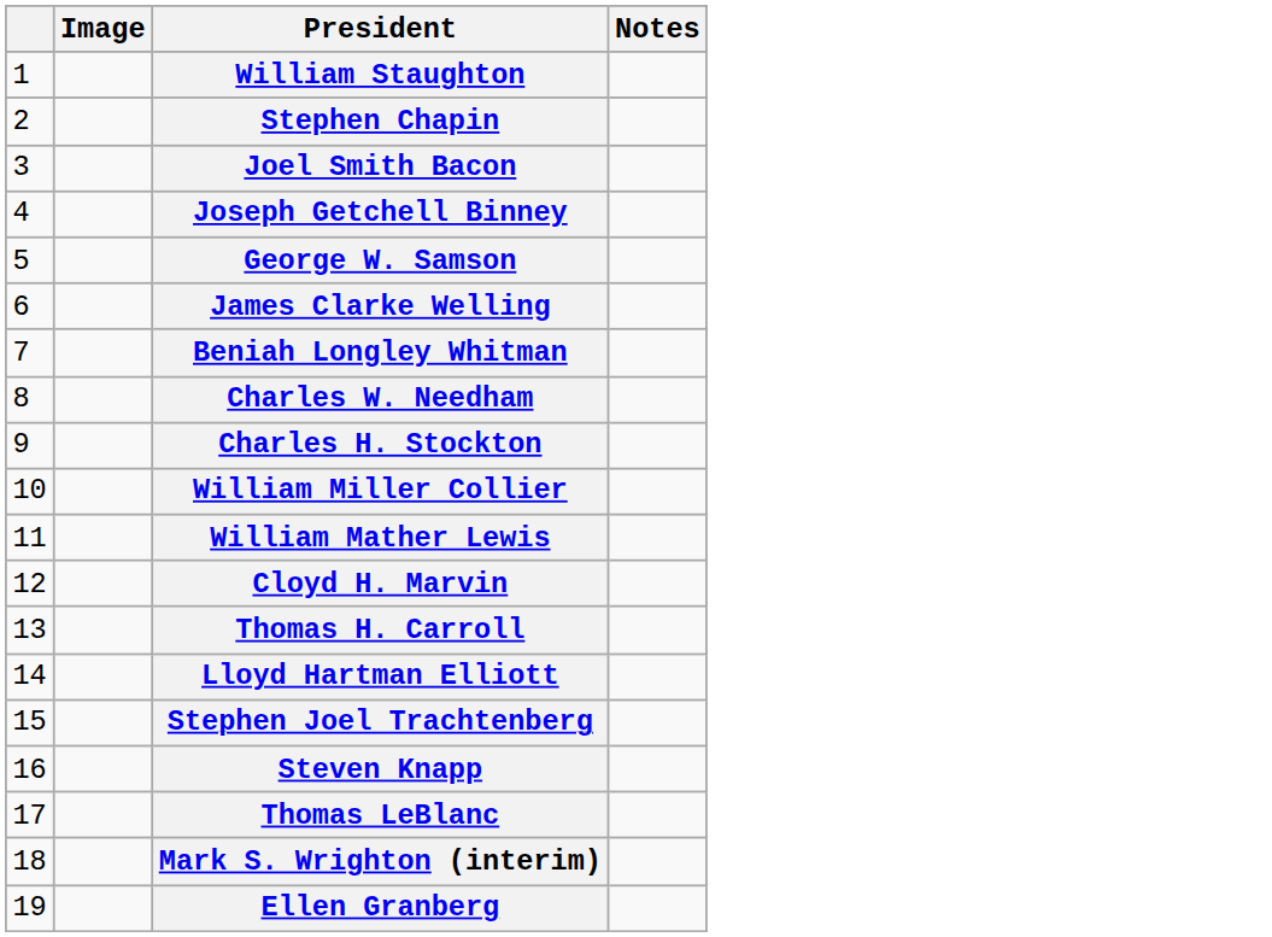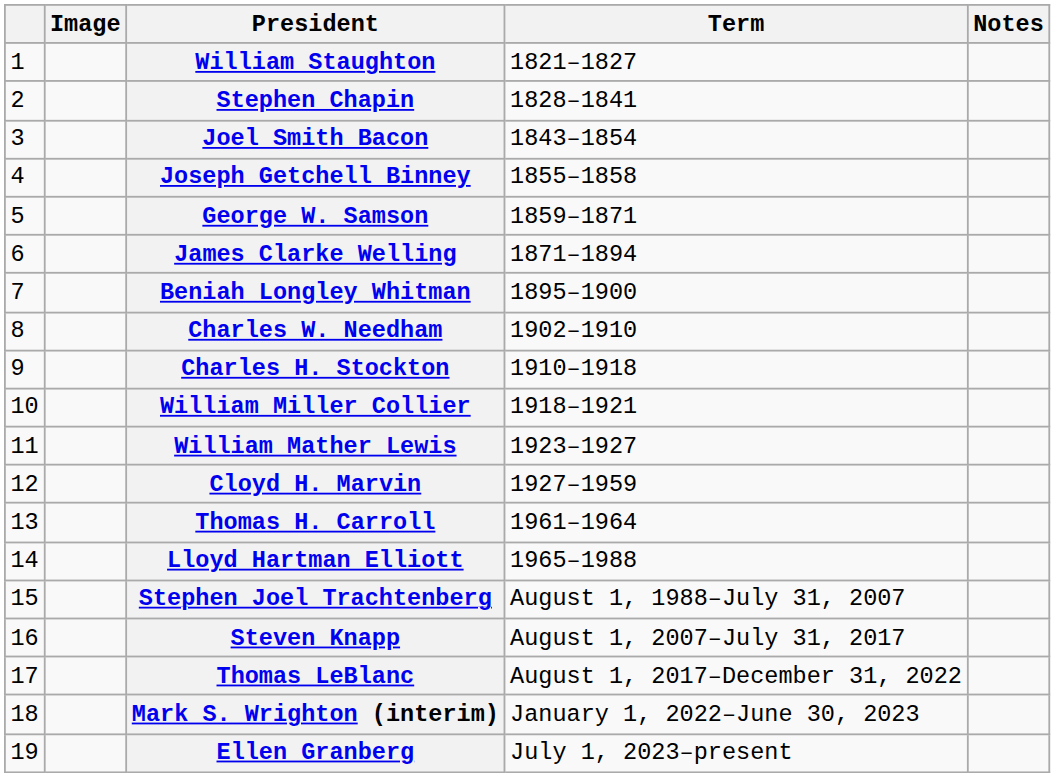 <table class="wikitable plainrowheaders">
 <tr>
 <th></th>
 <th>Image</th>
 <th>President</th>
+<th>Term</th>
 <th>Notes</th>
 </tr>
 <tr>
 <td>1</td>
 <td></td>
 <th scope="row"><a href='#'>William Staughton</a></th>
+<td>1821–1827</td>
 <td></td>
 </tr>
 <tr>
 <td>2</td>
 <td></td>
 <th scope="row"><a href='#'>Stephen Chapin</a></th>
+<td>1828–1841</td>
 <td></td>
 </tr>
 <tr>
 <td>3</td>
 <td></td>
 <th scope="row"><a href='#'>Joel Smith Bacon</a></th>
+<td>1843–1854</td>
 <td></td>
 </tr>
 <tr>
 <td>4</td>
 <td></td>
 <th scope="row"><a href='#'>Joseph Getchell Binney</a></th>
+<td>1855–1858</td>
 <td></td>
 </tr>
 <tr>
 <td>5</td>
 <td></td>
 <th scope="row"><a href='#'>George W. Samson</a></th>
+<td>1859–1871</td>
 <td></td>
 </tr>
 <tr>
 <td>6</td>
 <td></td>
 <th scope="row"><a href='#'>James Clarke Welling</a></th>
+<td>1871–1894</td>
 <td></td>
 </tr>
 <tr>
 <td>7</td>
 <td></td>
 <th scope="row"><a href='#'>Beniah Longley Whitman</a></th>
+<td>1895–1900</td>
 <td></td>
 </tr>
 <tr>
 <td>8</td>
 <td></td>
 <th scope="row"><a href='#'>Charles W. Needham</a></th>
+<td>1902–1910</td>
 <td></td>
 </tr>
 <tr>
 <td>9</td>
 <td></td>
 <th scope="row"><a href='#'>Charles H. Stockton</a></th>
+<td>1910–1918</td>
 <td></td>
 </tr>
 <tr>
 <td>10</td>
 <td></td>
 <th scope="row"><a href='#'>William Miller Collier</a></th>
+<td>1918–1921</td>
 <td></td>
 </tr>
 <tr>
 <td>11</td>
 <td></td>
 <th scope="row"><a href='#'>William Mather Lewis</a></th>
+<td>1923–1927</td>
 <td></td>
 </tr>
 <tr>
 <td>12</td>
 <td></td>
 <th scope="row"><a href='#'>Cloyd H. Marvin</a></th>
+<td>1927–1959</td>
 <td></td>
 </tr>
 <tr>
 <td>13</td>
 <td></td>
 <th scope="row"><a href='#'>Thomas H. Carroll</a></th>
+<td>1961–1964</td>
 <td></td>
 </tr>
 <tr>
 <td>14</td>
 <td></td>
 <th scope="row"><a href='#'>Lloyd Hartman Elliott</a></th>
+<td>1965–1988</td>
 <td></td>
 </tr>
 <tr>
 <td>15</td>
 <td></td>
 <th scope="row"><a href='#'>Stephen Joel Trachtenberg</a></th>
+<td>August 1, 1988–July 31, 2007</td>
 <td></td>
 </tr>
 <tr>
 <td>16</td>
 <td></td>
 <th scope="row"><a href='#'>Steven Knapp</a></th>
+<td>August 1, 2007–July 31, 2017</td>
 <td></td>
 </tr>
 <tr>
 <td>17</td>
 <td></td>
 <th scope="row"><a href='#'>Thomas LeBlanc</a></th>
+<td>August 1, 2017–December 31, 2022</td>
 <td></td>
 </tr>
 <tr>
 <td>18</td>
 <td></td>
 <th scope="row"><a href='#'>Mark S. Wrighton</a> (interim)</th>
+<td>January 1, 2022–June 30, 2023</td>
 <td></td>
 </tr>
 <tr>
 <td>19</td>
 <td></td>
 <th scope="row"><a href='#'>Ellen Granberg</a></th>
+<td>July 1, 2023–present</td>
 <td></td>
 </tr>
 </table>
